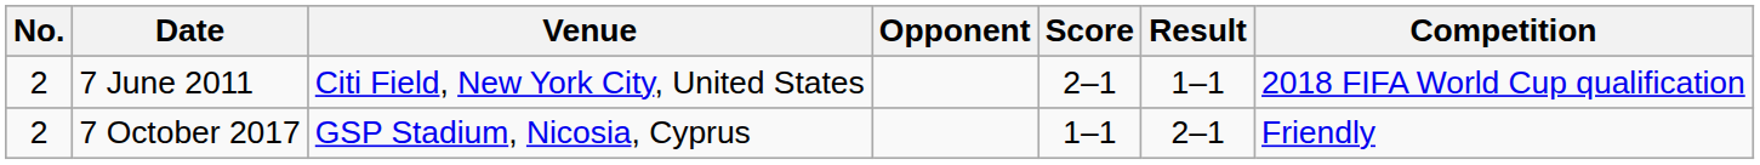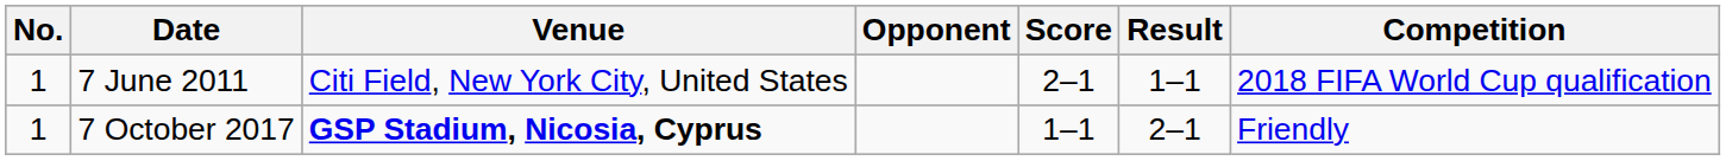 <table class="wikitable sortable">
 <tr>
 <th scope="col">No.</th>
 <th scope="col">Date</th>
 <th scope="col">Venue</th>
 <th scope="col">Opponent</th>
 <th scope="col">Score</th>
 <th scope="col">Result</th>
 <th scope="col">Competition</th>
 </tr>
 <tr>
-<td align="center">2</td>
+<td align="center">1</td>
 <td>7 June 2011</td>
 <td><a href='#'>Citi Field</a>, <a href='#'>New York City</a>, United States</td>
 <td></td>
 <td align="center">2–1</td>
 <td align="center">1–1</td>
 <td><a href='#'>2018 FIFA World Cup qualification</a></td>
 </tr>
 <tr>
-<td align="center">2</td>
+<td align="center">1</td>
 <td>7 October 2017</td>
-<td><a href='#'>GSP Stadium</a>, <a href='#'>Nicosia</a>, Cyprus</td>
+<td><strong><a href='#'>GSP Stadium</a>, <a href='#'>Nicosia</a>, Cyprus</strong></td>
 <td></td>
 <td align="center">1–1</td>
 <td align="center">2–1</td>
 <td><a href='#'>Friendly</a></td>
 </tr>
 </table>
